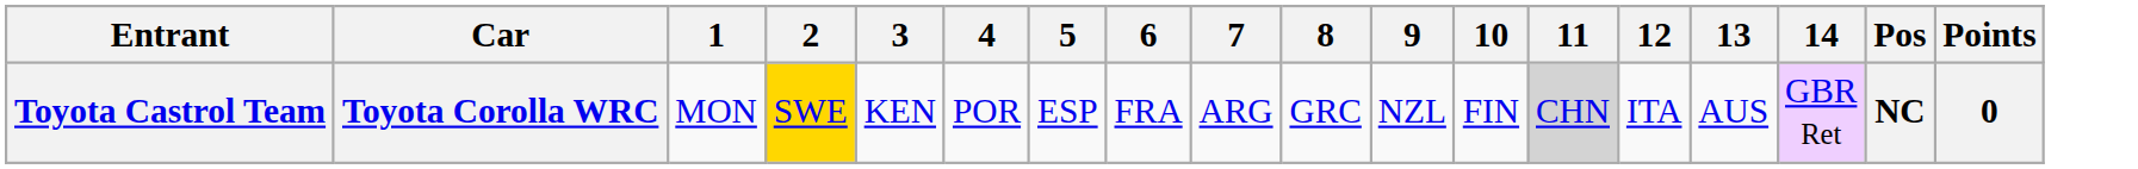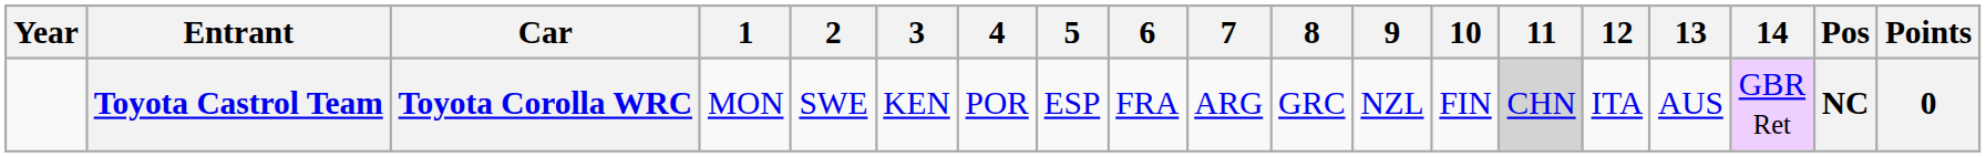 <table class="wikitable" style="text-align:center; font-size:85%;">
 <tr>
+<th>Year</th>
 <th>Entrant</th>
 <th>Car</th>
 <th>1</th>
 <th>2</th>
 <th>3</th>
 <th>4</th>
 <th>5</th>
 <th>6</th>
 <th>7</th>
 <th>8</th>
 <th>9</th>
 <th>10</th>
 <th>11</th>
 <th>12</th>
 <th>13</th>
 <th>14</th>
 <th>Pos</th>
 <th>Points</th>
 </tr>
 <tr>
+<td></td>
 <th nowrap><a href='#'>Toyota Castrol Team</a></th>
 <th nowrap><a href='#'>Toyota Corolla WRC</a></th>
 <td><a href='#'>MON</a></td>
-<td style="background: gold;"><a href='#'>SWE</a></td>
+<td><a href='#'>SWE</a></td>
 <td><a href='#'>KEN</a></td>
 <td><a href='#'>POR</a></td>
 <td><a href='#'>ESP</a></td>
 <td><a href='#'>FRA</a></td>
 <td><a href='#'>ARG</a></td>
 <td><a href='#'>GRC</a></td>
 <td><a href='#'>NZL</a></td>
 <td><a href='#'>FIN</a></td>
 <td style="background: lightgrey;"><a href='#'>CHN</a></td>
 <td><a href='#'>ITA</a></td>
 <td><a href='#'>AUS</a></td>
 <td style="background:#EFCFFF;"><a href='#'>GBR</a><br><small>Ret</small></td>
 <th>NC</th>
 <th>0</th>
 </tr>
 </table>
